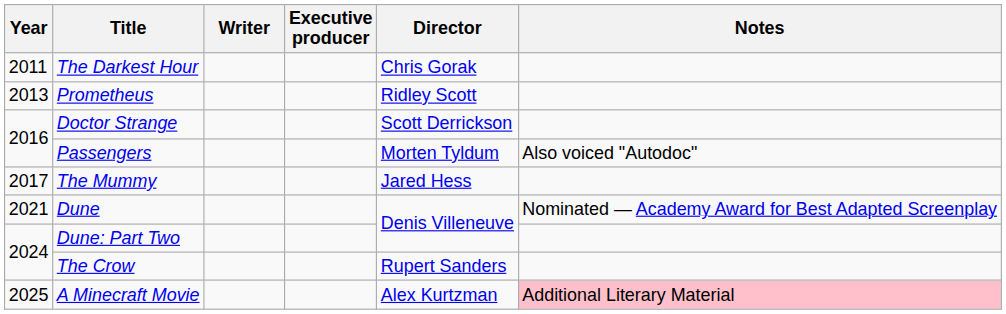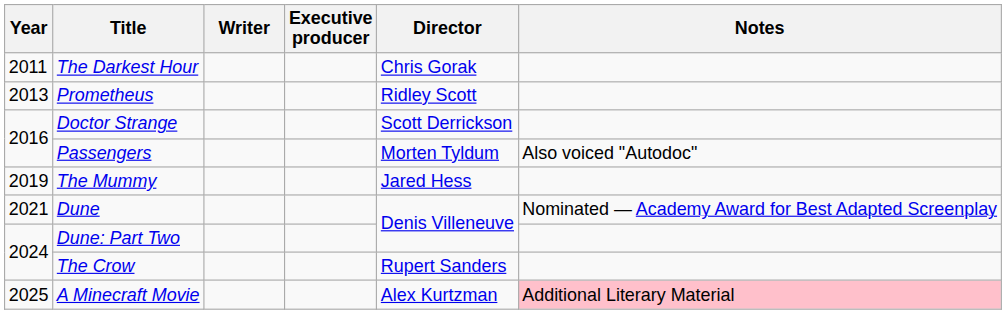 <table class="wikitable">
 <tr>
 <th>Year</th>
 <th>Title</th>
 <th width="65">Writer</th>
 <th width="65">Executive<br>producer</th>
 <th>Director</th>
 <th>Notes</th>
 </tr>
 <tr>
 <td>2011</td>
 <td><em><a href='#'>The Darkest Hour</a></em></td>
 <td></td>
 <td></td>
 <td><a href='#'>Chris Gorak</a></td>
 <td></td>
 </tr>
 <tr>
 <td>2013</td>
 <td><em><a href='#'>Prometheus</a></em></td>
 <td></td>
 <td></td>
 <td><a href='#'>Ridley Scott</a></td>
 <td></td>
 </tr>
 <tr>
 <td rowspan="2">2016</td>
 <td><em><a href='#'>Doctor Strange</a></em></td>
 <td></td>
 <td></td>
 <td><a href='#'>Scott Derrickson</a></td>
 <td></td>
 </tr>
 <tr>
 <td><em><a href='#'>Passengers</a></em></td>
 <td></td>
 <td></td>
 <td><a href='#'>Morten Tyldum</a></td>
 <td>Also voiced "Autodoc"</td>
 </tr>
 <tr>
-<td>2017</td>
+<td>2019</td>
 <td><em><a href='#'>The Mummy</a></em></td>
 <td></td>
 <td></td>
 <td><a href='#'>Jared Hess</a></td>
 <td></td>
 </tr>
 <tr>
 <td>2021</td>
 <td><em><a href='#'>Dune</a></em></td>
 <td></td>
 <td></td>
 <td rowspan="2"><a href='#'>Denis Villeneuve</a></td>
 <td>Nominated — <a href='#'>Academy Award for Best Adapted Screenplay</a></td>
 </tr>
 <tr>
 <td rowspan="2">2024</td>
 <td><em><a href='#'>Dune: Part Two</a></em></td>
 <td></td>
 <td></td>
 <td></td>
 </tr>
 <tr>
 <td><em><a href='#'>The Crow</a></em></td>
 <td></td>
 <td></td>
 <td><a href='#'>Rupert Sanders</a></td>
 <td></td>
 </tr>
 <tr>
 <td>2025</td>
 <td><em><a href='#'>A Minecraft Movie</a></em></td>
 <td></td>
 <td></td>
 <td><a href='#'>Alex Kurtzman</a></td>
 <td style="background: pink;">Additional Literary Material</td>
 </tr>
 </table>
